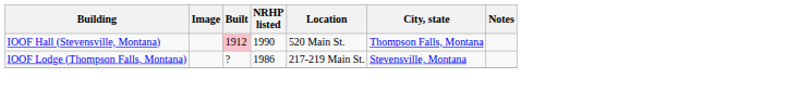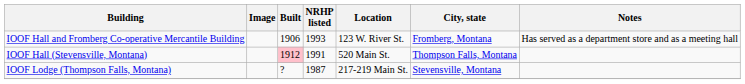 <table class="wikitable sortable">
 <tr>
 <th>Building<br></th>
 <th class="unsortable">Image</th>
 <th>Built</th>
 <th>NRHP<br>listed</th>
 <th>Location</th>
 <th>City, state</th>
 <th class="unsortable">Notes</th>
 </tr>
 <tr>
+<td><a href='#'>IOOF Hall and Fromberg Co-operative Mercantile Building</a></td>
+<td></td>
+<td>1906</td>
+<td>1993</td>
+<td>123 W. River St.<br><small></small></td>
+<td><a href='#'>Fromberg, Montana</a></td>
+<td>Has served as a department store and as a meeting hall</td>
+</tr>
+<tr>
 <td><a href='#'>IOOF Hall (Stevensville, Montana)</a></td>
 <td></td>
 <td style="background: pink;">1912</td>
-<td>1990</td>
+<td>1991</td>
 <td>520 Main St.<br><small></small></td>
 <td><a href='#'>Thompson Falls, Montana</a></td>
 <td></td>
 </tr>
 <tr>
 <td><a href='#'>IOOF Lodge (Thompson Falls, Montana)</a></td>
 <td></td>
 <td>?</td>
-<td>1986</td>
+<td>1987</td>
 <td>217-219 Main St.<br><small></small></td>
 <td><a href='#'>Stevensville, Montana</a></td>
 <td></td>
 </tr>
 <tr>
 </tr>
 </table>
